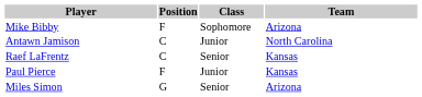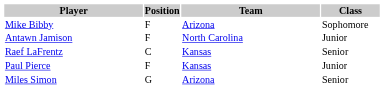 <table style="width:600px" "border:'1' 'solid' 'gray'">
 <tr>
 <th style="background:#CCCCCC;width:40%">Player</th>
 <th style="background:#CCCCCC;width:4%">Position</th>
+<th style="background:#CCCCCC;width:40%">Team</th>
 <th style="background:#CCCCCC;width:16%">Class</th>
-<th style="background:#CCCCCC;width:40%">Team</th>
 </tr>
 <tr>
 <td><a href='#'>Mike Bibby</a></td>
 <td>F</td>
+<td><a href='#'>Arizona</a></td>
 <td>Sophomore</td>
-<td><a href='#'>Arizona</a></td>
 </tr>
 <tr>
 <td><a href='#'>Antawn Jamison</a></td>
-<td>C</td>
+<td>F</td>
+<td><a href='#'>North Carolina</a></td>
 <td>Junior</td>
-<td><a href='#'>North Carolina</a></td>
 </tr>
 <tr>
 <td><a href='#'>Raef LaFrentz</a></td>
 <td>C</td>
+<td><a href='#'>Kansas</a></td>
 <td>Senior</td>
-<td><a href='#'>Kansas</a></td>
 </tr>
 <tr>
 <td><a href='#'>Paul Pierce</a></td>
 <td>F</td>
+<td><a href='#'>Kansas</a></td>
 <td>Junior</td>
-<td><a href='#'>Kansas</a></td>
 </tr>
 <tr>
 <td><a href='#'>Miles Simon</a></td>
 <td>G</td>
+<td><a href='#'>Arizona</a></td>
 <td>Senior</td>
-<td><a href='#'>Arizona</a></td>
 </tr>
 </table>
